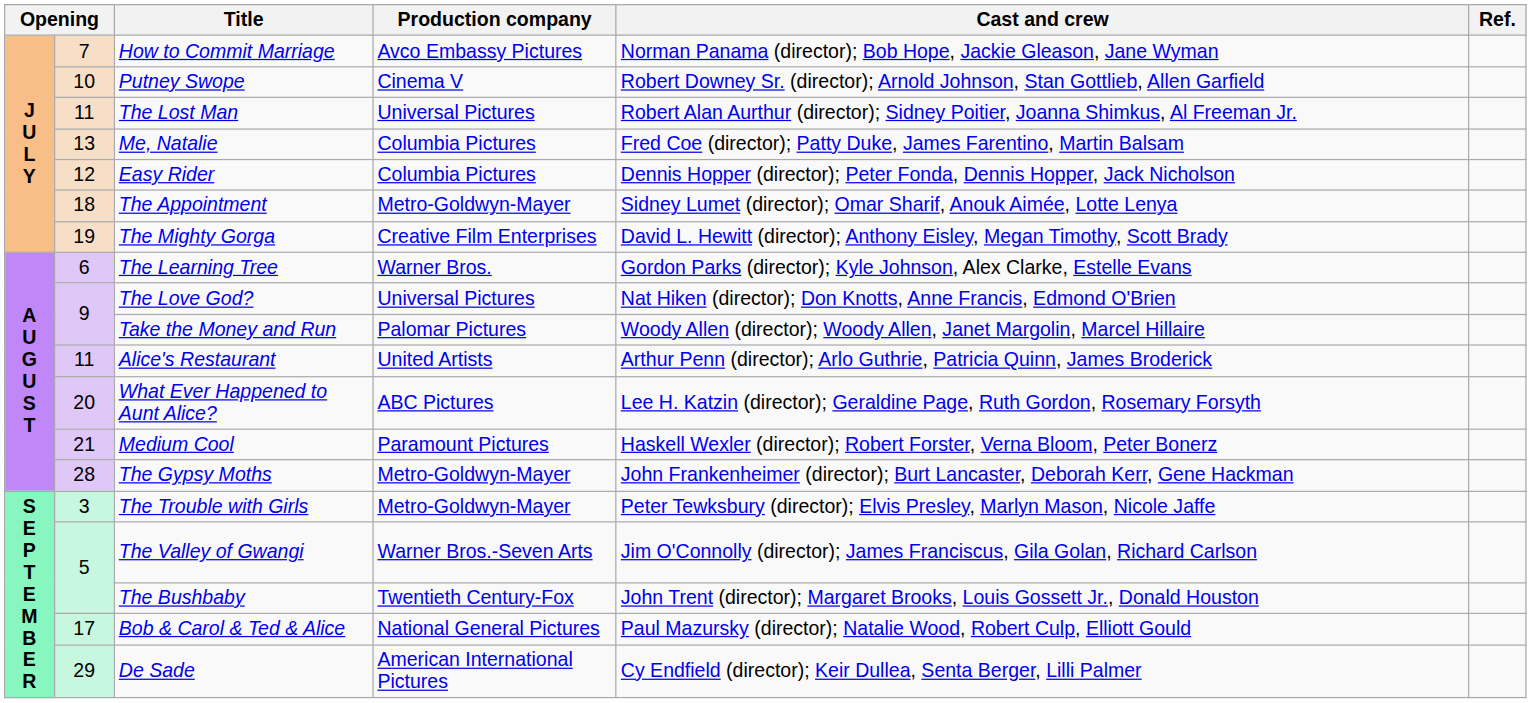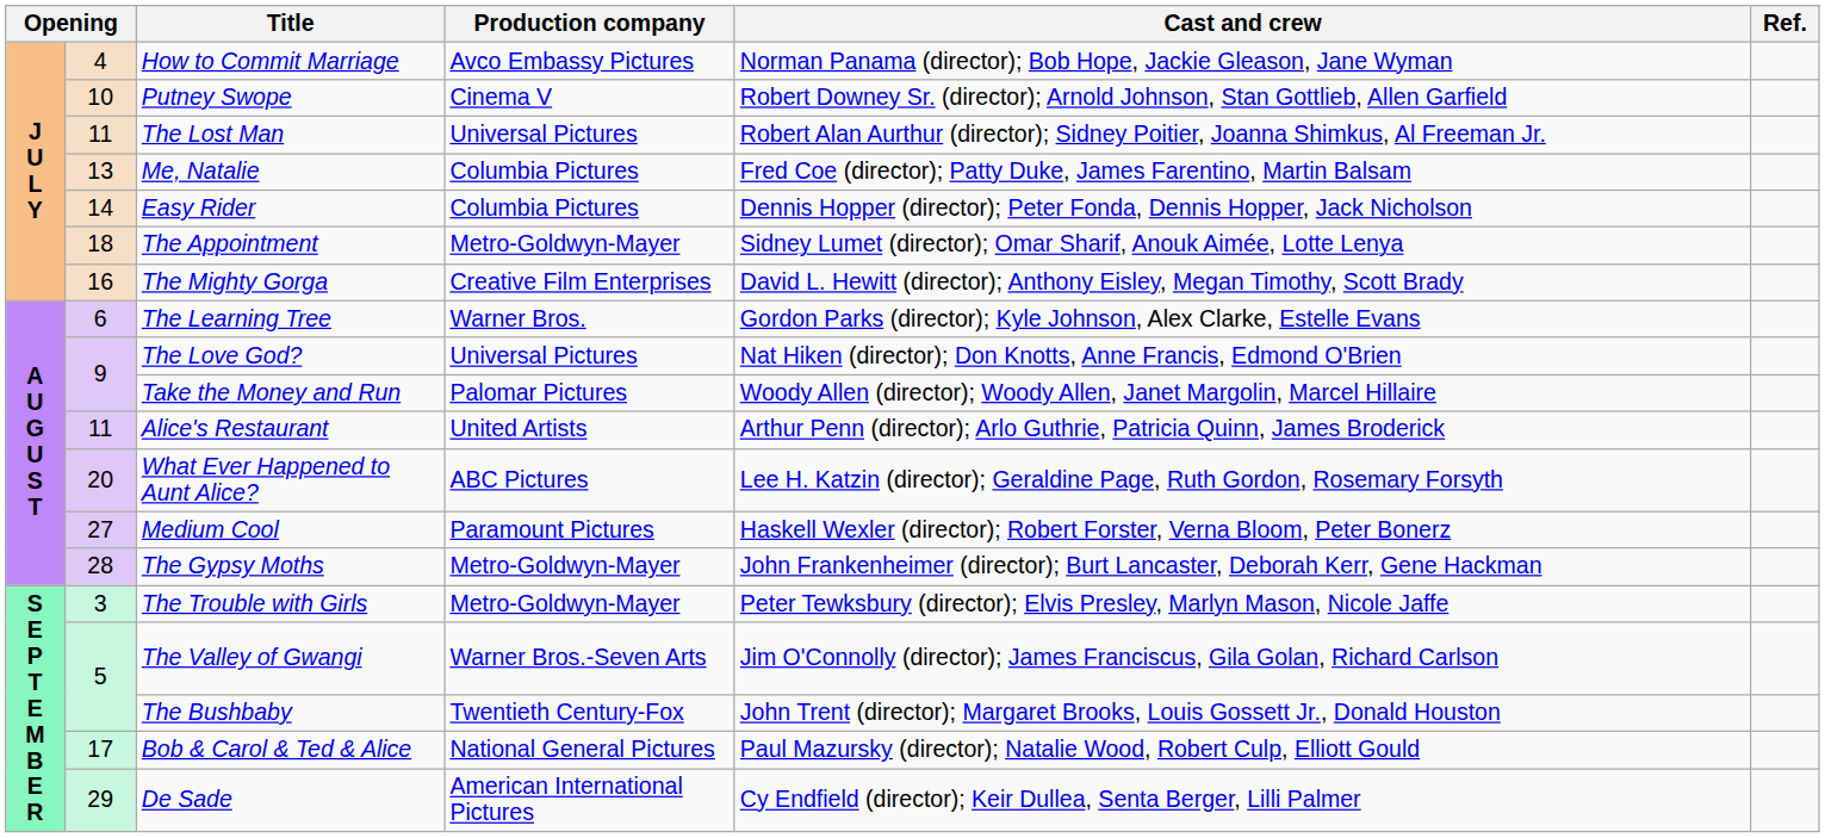 <table class="wikitable sortable">
 <tr style="background:#b0e0e6; text-align:center;">
 <th colspan="2">Opening</th>
 <th style="width:17%;">Title</th>
 <th style="width:16%;">Production company</th>
 <th>Cast and crew</th>
 <th class="unsortable">Ref.</th>
 </tr>
 <tr>
 <th rowspan="7" style="text-align:center; background:#f7bf87;"><strong>J<br>U<br>L<br>Y</strong></th>
-<td style="text-align:center; background:#f7dfc7;">7</td>
+<td style="text-align:center; background:#f7dfc7;">4</td>
 <td><em><a href='#'>How to Commit Marriage</a></em></td>
 <td><a href='#'>Avco Embassy Pictures</a></td>
 <td><a href='#'>Norman Panama</a> (director); <a href='#'>Bob Hope</a>, <a href='#'>Jackie Gleason</a>, <a href='#'>Jane Wyman</a></td>
 <td></td>
 </tr>
 <tr>
 <td style="text-align:center; background:#f7dfc7;">10</td>
 <td><em><a href='#'>Putney Swope</a></em></td>
 <td><a href='#'>Cinema V</a></td>
 <td><a href='#'>Robert Downey Sr.</a> (director); <a href='#'>Arnold Johnson</a>, <a href='#'>Stan Gottlieb</a>, <a href='#'>Allen Garfield</a></td>
 <td></td>
 </tr>
 <tr>
 <td style="text-align:center; background:#f7dfc7;">11</td>
 <td><em><a href='#'>The Lost Man</a></em></td>
 <td><a href='#'>Universal Pictures</a></td>
 <td><a href='#'>Robert Alan Aurthur</a> (director); <a href='#'>Sidney Poitier</a>, <a href='#'>Joanna Shimkus</a>, <a href='#'>Al Freeman Jr.</a></td>
 <td></td>
 </tr>
 <tr>
 <td style="text-align:center; background:#f7dfc7;">13</td>
 <td><em><a href='#'>Me, Natalie</a></em></td>
 <td><a href='#'>Columbia Pictures</a></td>
 <td><a href='#'>Fred Coe</a> (director); <a href='#'>Patty Duke</a>, <a href='#'>James Farentino</a>, <a href='#'>Martin Balsam</a></td>
 <td></td>
 </tr>
 <tr>
-<td style="text-align:center; background:#f7dfc7;">12</td>
+<td style="text-align:center; background:#f7dfc7;">14</td>
 <td><em><a href='#'>Easy Rider</a></em></td>
 <td><a href='#'>Columbia Pictures</a></td>
 <td><a href='#'>Dennis Hopper</a> (director); <a href='#'>Peter Fonda</a>, <a href='#'>Dennis Hopper</a>, <a href='#'>Jack Nicholson</a></td>
 <td></td>
 </tr>
 <tr>
 <td style="text-align:center; background:#f7dfc7;">18</td>
 <td><em><a href='#'>The Appointment</a></em></td>
 <td><a href='#'>Metro-Goldwyn-Mayer</a></td>
 <td><a href='#'>Sidney Lumet</a> (director); <a href='#'>Omar Sharif</a>, <a href='#'>Anouk Aimée</a>, <a href='#'>Lotte Lenya</a></td>
 <td></td>
 </tr>
 <tr>
-<td style="text-align:center; background:#f7dfc7;">19</td>
+<td style="text-align:center; background:#f7dfc7;">16</td>
 <td><em><a href='#'>The Mighty Gorga</a></em></td>
 <td><a href='#'>Creative Film Enterprises</a></td>
 <td><a href='#'>David L. Hewitt</a> (director); <a href='#'>Anthony Eisley</a>, <a href='#'>Megan Timothy</a>, <a href='#'>Scott Brady</a></td>
 <td></td>
 </tr>
 <tr>
 <th rowspan="7" style="text-align:center; background:#bf87f7;"><strong>A<br>U<br>G<br>U<br>S<br>T</strong></th>
 <td style="text-align:center; background:#dfc7f7;">6</td>
 <td><em><a href='#'>The Learning Tree</a></em></td>
 <td><a href='#'>Warner Bros.</a></td>
 <td><a href='#'>Gordon Parks</a> (director); <a href='#'>Kyle Johnson</a>, Alex Clarke, <a href='#'>Estelle Evans</a></td>
 <td></td>
 </tr>
 <tr>
 <td rowspan="2" style="text-align:center; background:#dfc7f7;">9</td>
 <td><em><a href='#'>The Love God?</a></em></td>
 <td><a href='#'>Universal Pictures</a></td>
 <td><a href='#'>Nat Hiken</a> (director); <a href='#'>Don Knotts</a>, <a href='#'>Anne Francis</a>, <a href='#'>Edmond O'Brien</a></td>
 <td></td>
 </tr>
 <tr>
 <td><em><a href='#'>Take the Money and Run</a></em></td>
 <td><a href='#'>Palomar Pictures</a></td>
 <td><a href='#'>Woody Allen</a> (director); <a href='#'>Woody Allen</a>, <a href='#'>Janet Margolin</a>, <a href='#'>Marcel Hillaire</a></td>
 <td></td>
 </tr>
 <tr>
 <td style="text-align:center; background:#dfc7f7;">11</td>
 <td><em><a href='#'>Alice's Restaurant</a></em></td>
 <td><a href='#'>United Artists</a></td>
 <td><a href='#'>Arthur Penn</a> (director); <a href='#'>Arlo Guthrie</a>, <a href='#'>Patricia Quinn</a>, <a href='#'>James Broderick</a></td>
 <td></td>
 </tr>
 <tr>
 <td style="text-align:center; background:#dfc7f7;">20</td>
 <td><em><a href='#'>What Ever Happened to Aunt Alice?</a></em></td>
 <td><a href='#'>ABC Pictures</a></td>
 <td><a href='#'>Lee H. Katzin</a> (director); <a href='#'>Geraldine Page</a>, <a href='#'>Ruth Gordon</a>, <a href='#'>Rosemary Forsyth</a></td>
 <td></td>
 </tr>
 <tr>
-<td style="text-align:center; background:#dfc7f7;">21</td>
+<td style="text-align:center; background:#dfc7f7;">27</td>
 <td><em><a href='#'>Medium Cool</a></em></td>
 <td><a href='#'>Paramount Pictures</a></td>
 <td><a href='#'>Haskell Wexler</a> (director); <a href='#'>Robert Forster</a>, <a href='#'>Verna Bloom</a>, <a href='#'>Peter Bonerz</a></td>
 <td></td>
 </tr>
 <tr>
 <td style="text-align:center; background:#dfc7f7;">28</td>
 <td><em><a href='#'>The Gypsy Moths</a></em></td>
 <td><a href='#'>Metro-Goldwyn-Mayer</a></td>
 <td><a href='#'>John Frankenheimer</a> (director); <a href='#'>Burt Lancaster</a>, <a href='#'>Deborah Kerr</a>, <a href='#'>Gene Hackman</a></td>
 <td></td>
 </tr>
 <tr>
 <th rowspan="5" style="text-align:center; background:#87f7bf;"><strong>S<br>E<br>P<br>T<br>E<br>M<br>B<br>E<br>R</strong></th>
 <td style="text-align:center; background:#c7f7df;">3</td>
 <td><em><a href='#'>The Trouble with Girls</a></em></td>
 <td><a href='#'>Metro-Goldwyn-Mayer</a></td>
 <td><a href='#'>Peter Tewksbury</a> (director); <a href='#'>Elvis Presley</a>, <a href='#'>Marlyn Mason</a>, <a href='#'>Nicole Jaffe</a></td>
 <td></td>
 </tr>
 <tr>
 <td rowspan="2" style="text-align:center; background:#c7f7df;">5</td>
 <td><em><a href='#'>The Valley of Gwangi</a></em></td>
 <td><a href='#'>Warner Bros.-Seven Arts</a></td>
 <td><a href='#'>Jim O'Connolly</a> (director); <a href='#'>James Franciscus</a>, <a href='#'>Gila Golan</a>, <a href='#'>Richard Carlson</a></td>
 <td></td>
 </tr>
 <tr>
 <td><em><a href='#'>The Bushbaby</a></em></td>
 <td><a href='#'>Twentieth Century-Fox</a></td>
 <td><a href='#'>John Trent</a> (director); <a href='#'>Margaret Brooks</a>, <a href='#'>Louis Gossett Jr.</a>, <a href='#'>Donald Houston</a></td>
 <td></td>
 </tr>
 <tr>
 <td style="text-align:center; background:#c7f7df;">17</td>
 <td><em><a href='#'>Bob & Carol & Ted & Alice</a></em></td>
 <td><a href='#'>National General Pictures</a></td>
 <td><a href='#'>Paul Mazursky</a> (director); <a href='#'>Natalie Wood</a>, <a href='#'>Robert Culp</a>, <a href='#'>Elliott Gould</a></td>
 <td></td>
 </tr>
 <tr>
 <td style="text-align:center; background:#c7f7df;">29</td>
 <td><em><a href='#'>De Sade</a></em></td>
 <td><a href='#'>American International Pictures</a></td>
 <td><a href='#'>Cy Endfield</a> (director); <a href='#'>Keir Dullea</a>, <a href='#'>Senta Berger</a>, <a href='#'>Lilli Palmer</a></td>
 <td></td>
 </tr>
 </table>
